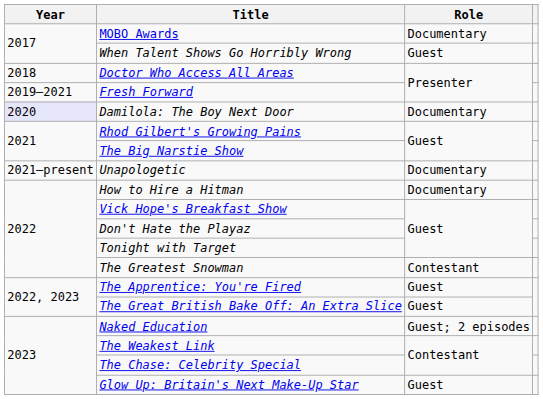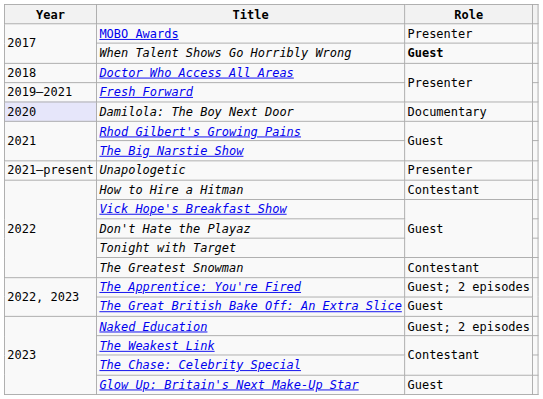 <table class="wikitable plainrowheaders sortable">
 <tr>
 <th>Year</th>
 <th>Title</th>
 <th>Role</th>
 <th class="unsortable"></th>
 </tr>
 <tr>
 <td rowspan="2">2017</td>
 <td><a href='#'>MOBO Awards</a></td>
-<td>Documentary</td>
+<td>Presenter</td>
 <td align="center"></td>
 </tr>
 <tr>
 <td><em>When Talent Shows Go Horribly Wrong</em></td>
-<td>Guest</td>
+<td><strong>Guest</strong></td>
 <td align="center"></td>
 </tr>
 <tr>
 <td>2018</td>
 <td><em><a href='#'>Doctor Who Access All Areas</a></em></td>
 <td rowspan="2">Presenter</td>
 <td align="center"></td>
 </tr>
 <tr>
 <td>2019–2021</td>
 <td><a href='#'><em>Fresh Forward</em></a></td>
 <td align="center"></td>
 </tr>
 <tr>
 <td style="background: lavender;">2020</td>
 <td><em>Damilola: The Boy Next Door</em></td>
 <td>Documentary</td>
 <td align="center"></td>
 </tr>
 <tr>
 <td rowspan="2">2021</td>
 <td><em><a href='#'>Rhod Gilbert's Growing Pains</a></em></td>
 <td rowspan="2">Guest</td>
 <td align="center"></td>
 </tr>
 <tr>
 <td><em><a href='#'>The Big Narstie Show</a></em></td>
 <td align="center"></td>
 </tr>
 <tr>
 <td>2021–present</td>
 <td><em>Unapologetic</em></td>
-<td>Documentary</td>
+<td>Presenter</td>
 <td align="center"></td>
 </tr>
 <tr>
 <td rowspan="5">2022</td>
 <td><em>How to Hire a Hitman</em></td>
-<td>Documentary</td>
+<td>Contestant</td>
 <td align="center"></td>
 </tr>
 <tr>
 <td><em><a href='#'>Vick Hope's Breakfast Show</a></em></td>
 <td rowspan="3">Guest</td>
 <td align="center"></td>
 </tr>
 <tr>
 <td><em>Don't Hate the Playaz</em></td>
 <td align="center"></td>
 </tr>
 <tr>
 <td><em>Tonight with Target</em></td>
 <td align="center"></td>
 </tr>
 <tr>
 <td><em>The Greatest Snowman</em></td>
 <td>Contestant</td>
 <td align="center"></td>
 </tr>
 <tr>
 <td rowspan="2">2022, 2023</td>
 <td><em><a href='#'>The Apprentice: You're Fired</a></em></td>
-<td>Guest</td>
+<td>Guest; 2 episodes</td>
 <td rowspan="2" align="center"></td>
 </tr>
 <tr>
 <td><em><a href='#'>The Great British Bake Off: An Extra Slice</a></em></td>
 <td>Guest</td>
 </tr>
 <tr>
 <td rowspan="4">2023</td>
 <td><em><a href='#'>Naked Education</a></em></td>
 <td>Guest; 2 episodes</td>
 <td align="center"></td>
 </tr>
 <tr>
 <td><em><a href='#'>The Weakest Link</a></em></td>
 <td rowspan="2">Contestant</td>
 <td align="center"></td>
 </tr>
 <tr>
 <td><em><a href='#'>The Chase: Celebrity Special</a></em></td>
 <td align="center"></td>
 </tr>
 <tr>
 <td><em><a href='#'>Glow Up: Britain's Next Make-Up Star</a></em></td>
 <td>Guest</td>
 <td align="center"></td>
 </tr>
 </table>
